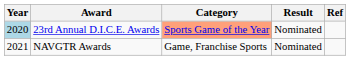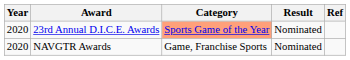 <table class="wikitable">
 <tr>
 <th>Year</th>
 <th>Award</th>
 <th>Category</th>
 <th>Result</th>
 <th>Ref</th>
 </tr>
 <tr>
-<td style="background: lightblue;">2020</td>
+<td>2020</td>
 <td><a href='#'>23rd Annual D.I.C.E. Awards</a></td>
 <td style="background: lightsalmon;"><a href='#'>Sports Game of the Year</a></td>
 <td>Nominated</td>
 <td></td>
 </tr>
 <tr>
-<td>2021</td>
+<td>2020</td>
 <td>NAVGTR Awards</td>
 <td>Game, Franchise Sports</td>
 <td>Nominated</td>
 <td></td>
 </tr>
 </table>
